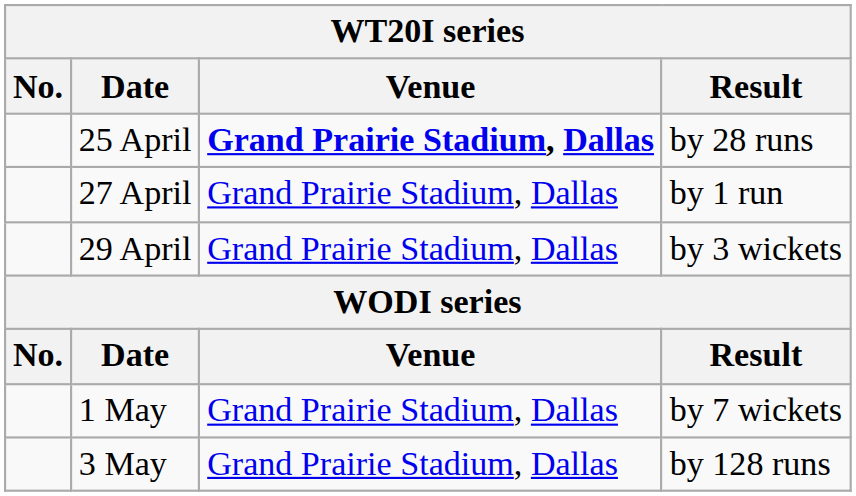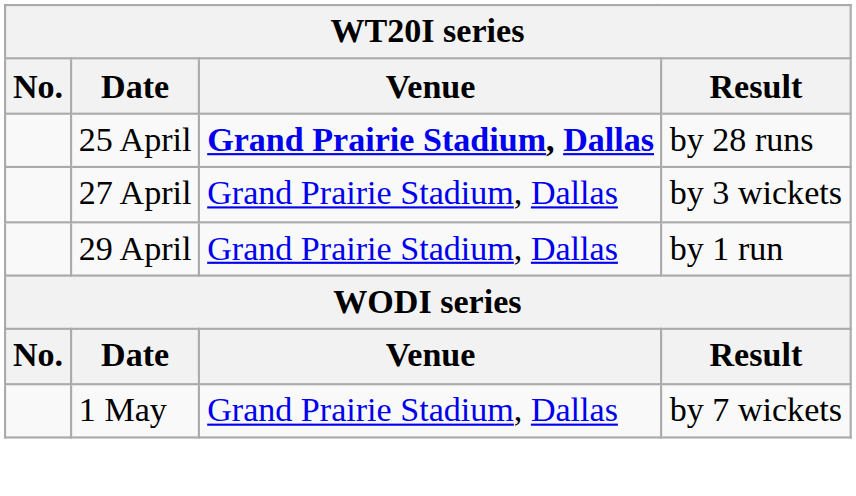 <table class="wikitable">
 <tr>
 <th colspan="4">WT20I series</th>
 </tr>
 <tr>
 <th>No.</th>
 <th>Date</th>
 <th>Venue</th>
 <th>Result</th>
 </tr>
 <tr>
 <td></td>
 <td>25 April</td>
 <td><strong><a href='#'>Grand Prairie Stadium</a>, <a href='#'>Dallas</a></strong></td>
 <td> by 28 runs</td>
 </tr>
 <tr>
 <td></td>
 <td>27 April</td>
 <td><a href='#'>Grand Prairie Stadium</a>, <a href='#'>Dallas</a></td>
-<td> by 1 run</td>
+<td> by 3 wickets</td>
 </tr>
 <tr>
 <td></td>
 <td>29 April</td>
 <td><a href='#'>Grand Prairie Stadium</a>, <a href='#'>Dallas</a></td>
-<td> by 3 wickets</td>
+<td> by 1 run</td>
 </tr>
 <tr>
 <th colspan="4">WODI series</th>
 </tr>
 <tr>
 <th>No.</th>
 <th>Date</th>
 <th>Venue</th>
 <th>Result</th>
 </tr>
 <tr>
 <td></td>
 <td>1 May</td>
 <td><a href='#'>Grand Prairie Stadium</a>, <a href='#'>Dallas</a></td>
 <td> by 7 wickets</td>
 </tr>
-<tr>
-<td></td>
-<td>3 May</td>
-<td><a href='#'>Grand Prairie Stadium</a>, <a href='#'>Dallas</a></td>
-<td> by 128 runs</td>
-</tr>
 </table>
